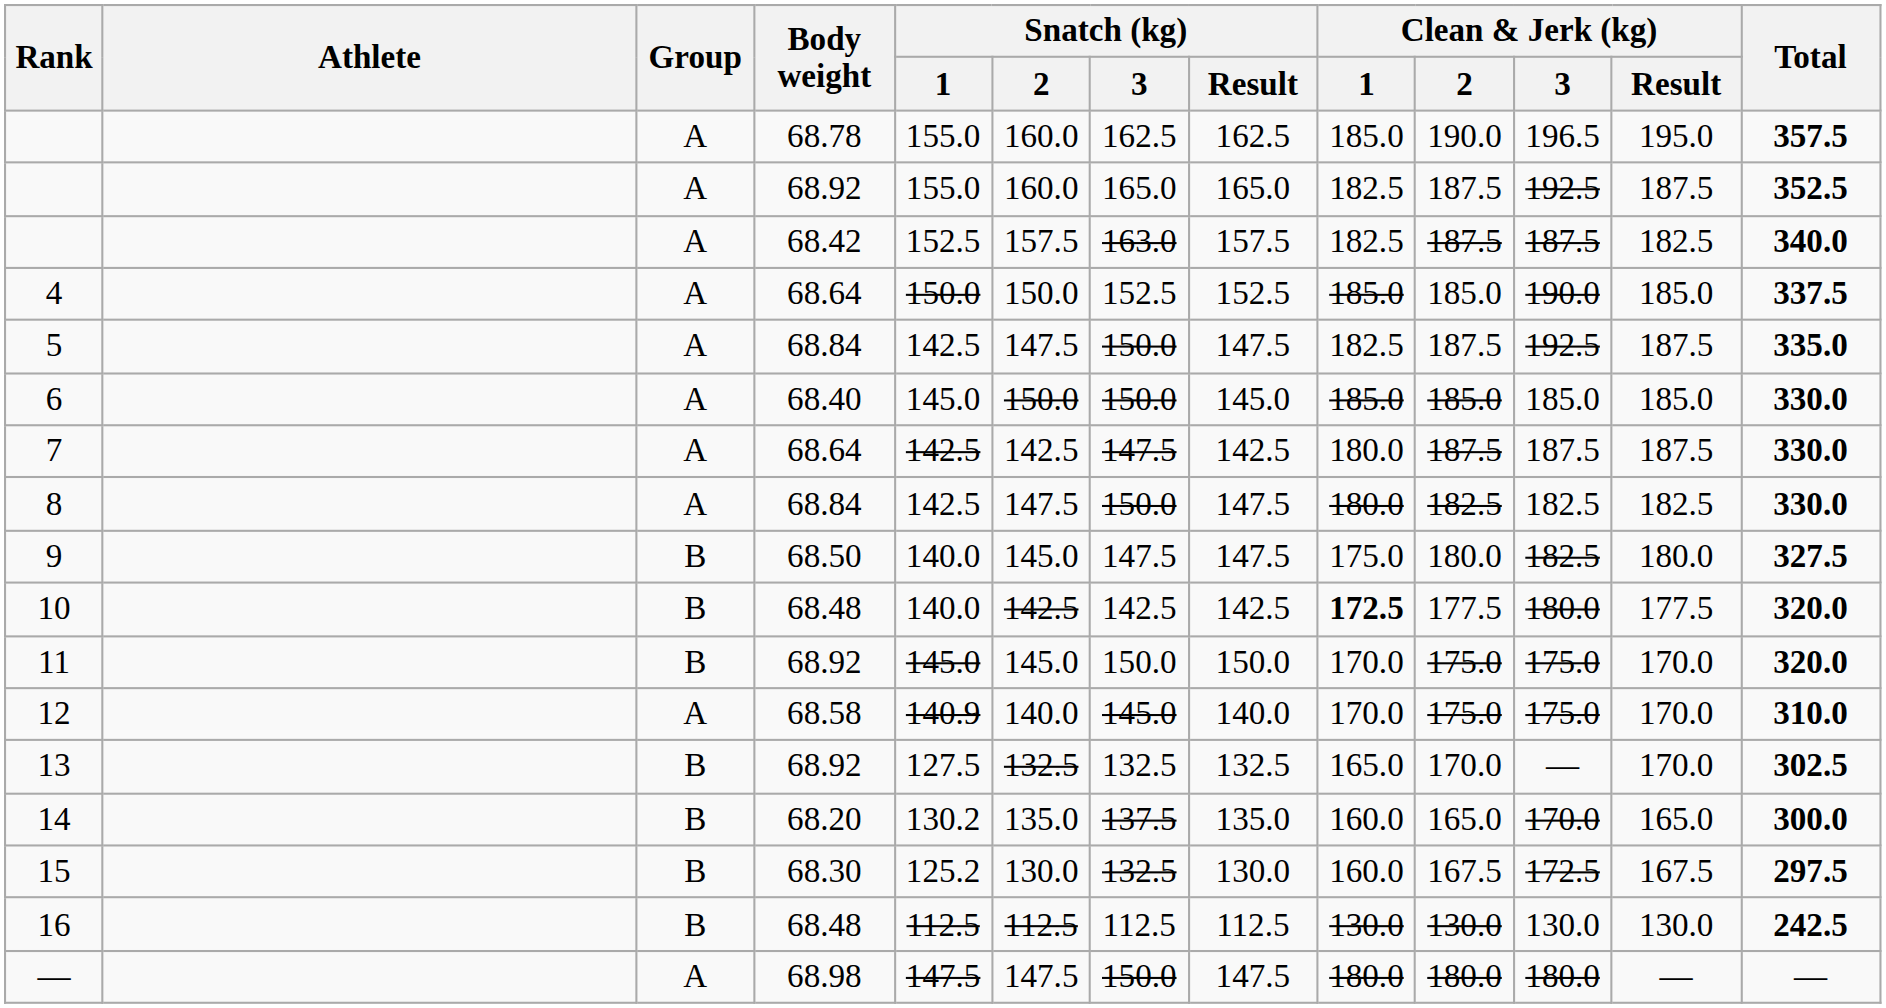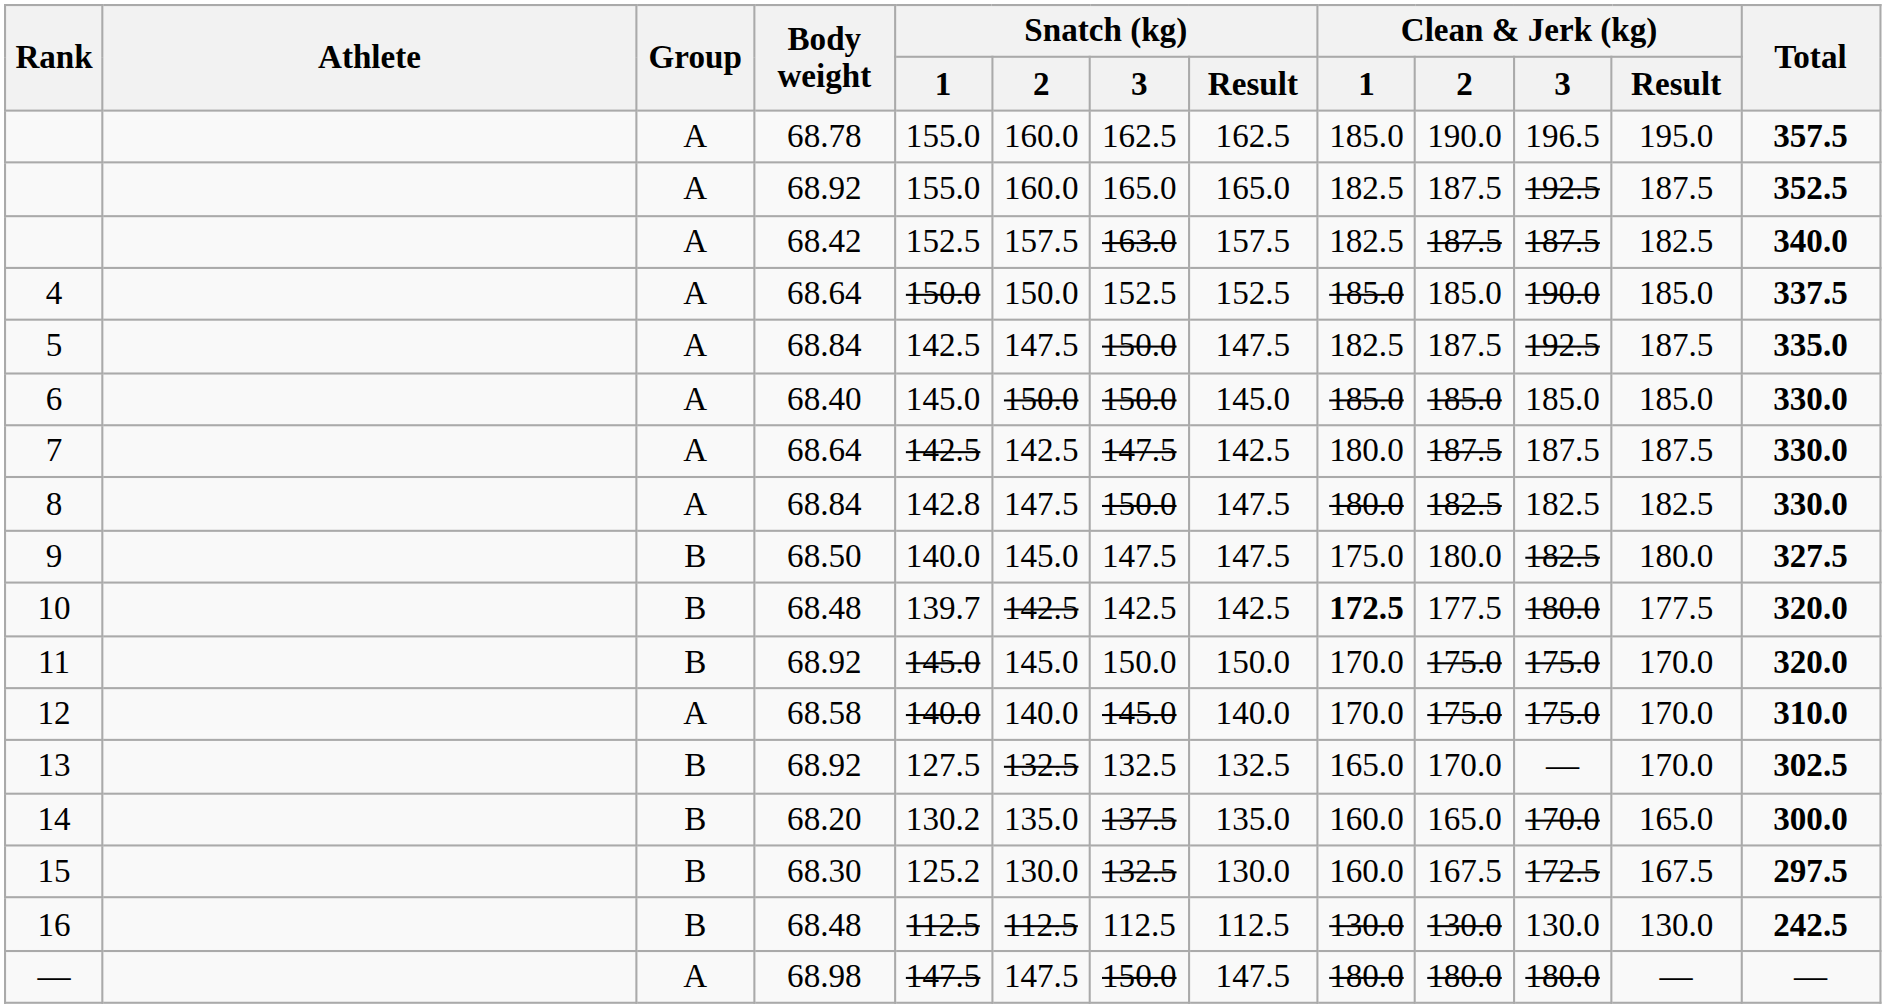 <table class = "wikitable" style="text-align:center;">
 <tr>
 <th rowspan=2 width=40>Rank</th>
 <th rowspan=2 width=250>Athlete</th>
 <th rowspan=2 width=50>Group</th>
 <th rowspan=2 width=60>Body weight</th>
 <th colspan=4>Snatch (kg)</th>
 <th colspan=4>Clean & Jerk (kg)</th>
 <th rowspan=2 width=60>Total</th>
 </tr>
 <tr>
 <th width=40>1</th>
 <th width=40>2</th>
 <th width=40>3</th>
 <th width=55>Result</th>
 <th width=40>1</th>
 <th width=40>2</th>
 <th width=40>3</th>
 <th width=55>Result</th>
 </tr>
 <tr>
 <td></td>
 <td align=left></td>
 <td>A</td>
 <td>68.78</td>
 <td>155.0</td>
 <td>160.0</td>
 <td>162.5</td>
 <td>162.5</td>
 <td>185.0</td>
 <td>190.0</td>
 <td>196.5</td>
 <td>195.0</td>
 <td><strong>357.5</strong></td>
 </tr>
 <tr>
 <td></td>
 <td align=left></td>
 <td>A</td>
 <td>68.92</td>
 <td>155.0</td>
 <td>160.0</td>
 <td>165.0</td>
 <td>165.0</td>
 <td>182.5</td>
 <td>187.5</td>
 <td><s>192.5</s></td>
 <td>187.5</td>
 <td><strong>352.5 </strong></td>
 </tr>
 <tr>
 <td></td>
 <td align=left></td>
 <td>A</td>
 <td>68.42</td>
 <td>152.5</td>
 <td>157.5</td>
 <td><s>163.0</s></td>
 <td>157.5</td>
 <td>182.5</td>
 <td><s>187.5</s></td>
 <td><s>187.5</s></td>
 <td>182.5</td>
 <td><strong>340.0</strong></td>
 </tr>
 <tr>
 <td>4</td>
 <td align=left></td>
 <td>A</td>
 <td>68.64</td>
 <td><s>150.0</s></td>
 <td>150.0</td>
 <td>152.5</td>
 <td>152.5</td>
 <td><s>185.0</s></td>
 <td>185.0</td>
 <td><s>190.0</s></td>
 <td>185.0</td>
 <td><strong>337.5 </strong></td>
 </tr>
 <tr>
 <td>5</td>
 <td align=left></td>
 <td>A</td>
 <td>68.84</td>
 <td>142.5</td>
 <td>147.5</td>
 <td><s>150.0</s></td>
 <td>147.5</td>
 <td>182.5</td>
 <td>187.5</td>
 <td><s>192.5</s></td>
 <td>187.5</td>
 <td><strong>335.0 </strong></td>
 </tr>
 <tr>
 <td>6</td>
 <td align=left></td>
 <td>A</td>
 <td>68.40</td>
 <td>145.0</td>
 <td><s>150.0</s></td>
 <td><s>150.0</s></td>
 <td>145.0</td>
 <td><s>185.0</s></td>
 <td><s>185.0</s></td>
 <td>185.0</td>
 <td>185.0</td>
 <td><strong>330.0 </strong></td>
 </tr>
 <tr>
 <td>7</td>
 <td align=left></td>
 <td>A</td>
 <td>68.64</td>
 <td><s>142.5</s></td>
 <td>142.5</td>
 <td><s>147.5</s></td>
 <td>142.5</td>
 <td>180.0</td>
 <td><s>187.5</s></td>
 <td>187.5</td>
 <td>187.5</td>
 <td><strong>330.0 </strong></td>
 </tr>
 <tr>
 <td>8</td>
 <td align=left></td>
 <td>A</td>
 <td>68.84</td>
-<td>142.5</td>
+<td>142.8</td>
 <td>147.5</td>
 <td><s>150.0</s></td>
 <td>147.5</td>
 <td><s>180.0</s></td>
 <td><s>182.5</s></td>
 <td>182.5</td>
 <td>182.5</td>
 <td><strong>330.0 </strong></td>
 </tr>
 <tr>
 <td>9</td>
 <td align=left></td>
 <td>B</td>
 <td>68.50</td>
 <td>140.0</td>
 <td>145.0</td>
 <td>147.5</td>
 <td>147.5</td>
 <td>175.0</td>
 <td>180.0</td>
 <td><s>182.5</s></td>
 <td>180.0</td>
 <td><strong>327.5 </strong></td>
 </tr>
 <tr>
 <td>10</td>
 <td align=left></td>
 <td>B</td>
 <td>68.48</td>
-<td>140.0</td>
+<td>139.7</td>
 <td><s>142.5</s></td>
 <td>142.5</td>
 <td>142.5</td>
 <td><strong>172.5</strong></td>
 <td>177.5</td>
 <td><s>180.0</s></td>
 <td>177.5</td>
 <td><strong>320.0 </strong></td>
 </tr>
 <tr>
 <td>11</td>
 <td align=left></td>
 <td>B</td>
 <td>68.92</td>
 <td><s>145.0</s></td>
 <td>145.0</td>
 <td>150.0</td>
 <td>150.0</td>
 <td>170.0</td>
 <td><s>175.0</s></td>
 <td><s>175.0</s></td>
 <td>170.0</td>
 <td><strong>320.0 </strong></td>
 </tr>
 <tr>
 <td>12</td>
 <td align=left></td>
 <td>A</td>
 <td>68.58</td>
-<td><s>140.9</s></td>
+<td><s>140.0</s></td>
 <td>140.0</td>
 <td><s>145.0</s></td>
 <td>140.0</td>
 <td>170.0</td>
 <td><s>175.0</s></td>
 <td><s>175.0</s></td>
 <td>170.0</td>
 <td><strong>310.0 </strong></td>
 </tr>
 <tr>
 <td>13</td>
 <td align=left></td>
 <td>B</td>
 <td>68.92</td>
 <td>127.5</td>
 <td><s>132.5</s></td>
 <td>132.5</td>
 <td>132.5</td>
 <td>165.0</td>
 <td>170.0</td>
 <td>—</td>
 <td>170.0</td>
 <td><strong>302.5 </strong></td>
 </tr>
 <tr>
 <td>14</td>
 <td align=left></td>
 <td>B</td>
 <td>68.20</td>
 <td>130.2</td>
 <td>135.0</td>
 <td><s>137.5</s></td>
 <td>135.0</td>
 <td>160.0</td>
 <td>165.0</td>
 <td><s>170.0</s></td>
 <td>165.0</td>
 <td><strong>300.0 </strong></td>
 </tr>
 <tr>
 <td>15</td>
 <td align=left></td>
 <td>B</td>
 <td>68.30</td>
 <td>125.2</td>
 <td>130.0</td>
 <td><s>132.5</s></td>
 <td>130.0</td>
 <td>160.0</td>
 <td>167.5</td>
 <td><s>172.5</s></td>
 <td>167.5</td>
 <td><strong>297.5 </strong></td>
 </tr>
 <tr>
 <td>16</td>
 <td align=left></td>
 <td>B</td>
 <td>68.48</td>
 <td><s>112.5</s></td>
 <td><s>112.5</s></td>
 <td>112.5</td>
 <td>112.5</td>
 <td><s>130.0</s></td>
 <td><s>130.0</s></td>
 <td>130.0</td>
 <td>130.0</td>
 <td><strong>242.5 </strong></td>
 </tr>
 <tr>
 <td>—</td>
 <td align=left></td>
 <td>A</td>
 <td>68.98</td>
 <td><s>147.5</s></td>
 <td>147.5</td>
 <td><s>150.0</s></td>
 <td>147.5</td>
 <td><s>180.0</s></td>
 <td><s>180.0</s></td>
 <td><s>180.0</s></td>
 <td>—</td>
 <td>—</td>
 </tr>
 </table>
